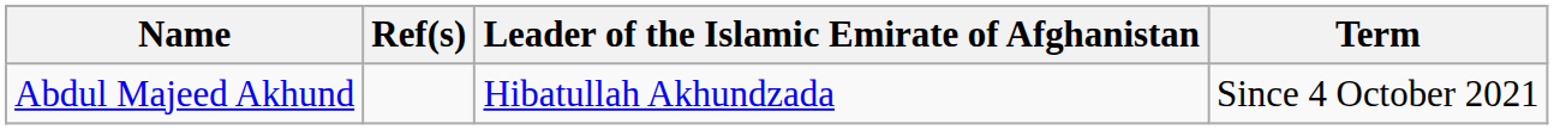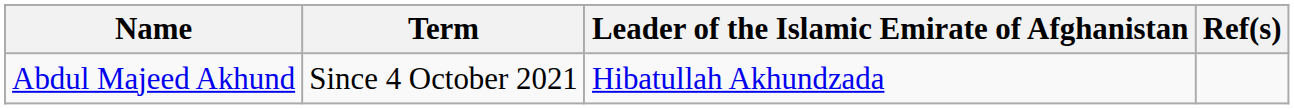 <table class="wikitable">
 <tr>
 <th>Name</th>
+<th>Term</th>
+<th>Leader of the Islamic Emirate of Afghanistan</th>
 <th>Ref(s)</th>
-<th>Leader of the Islamic Emirate of Afghanistan</th>
-<th>Term</th>
 </tr>
 <tr>
 <td><a href='#'>Abdul Majeed Akhund</a></td>
+<td>Since 4 October 2021</td>
+<td><a href='#'>Hibatullah Akhundzada</a></td>
 <td></td>
-<td><a href='#'>Hibatullah Akhundzada</a></td>
-<td>Since 4 October 2021</td>
 </tr>
 </table>
